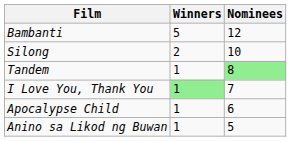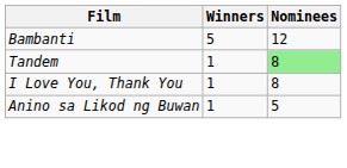 <table class="wikitable collapsible autocollapse"  style="text-align:left;">
 <tr>
 <th>Film</th>
 <th>Winners</th>
 <th>Nominees</th>
 </tr>
 <tr>
 <td><em>Bambanti</em></td>
 <td>5</td>
 <td>12</td>
 </tr>
 <tr>
-<td><em>Silong</em></td>
-<td>2</td>
-<td>10</td>
-</tr>
-<tr>
 <td><em>Tandem</em></td>
 <td>1</td>
 <td style="background: lightgreen;">8</td>
 </tr>
 <tr>
 <td><em>I Love You, Thank You</em></td>
-<td style="background: lightgreen;">1</td>
-<td>7</td>
-</tr>
-<tr>
-<td><em>Apocalypse Child</em></td>
 <td>1</td>
-<td>6</td>
+<td>8</td>
 </tr>
 <tr>
 <td><em>Anino sa Likod ng Buwan</em></td>
 <td>1</td>
 <td>5</td>
 </tr>
 </table>
